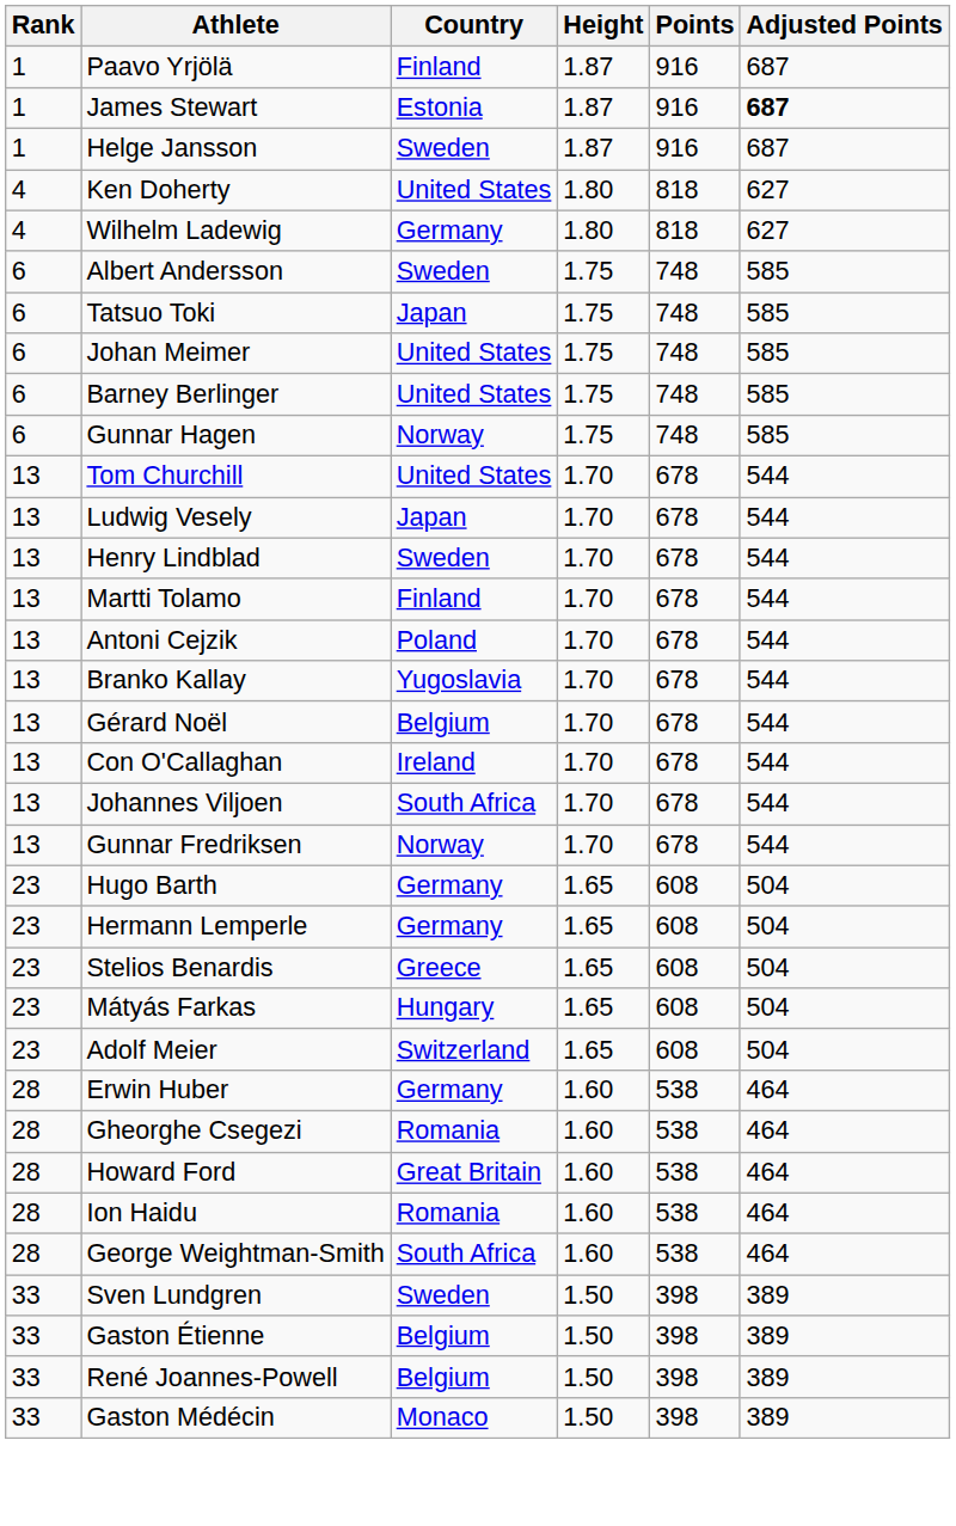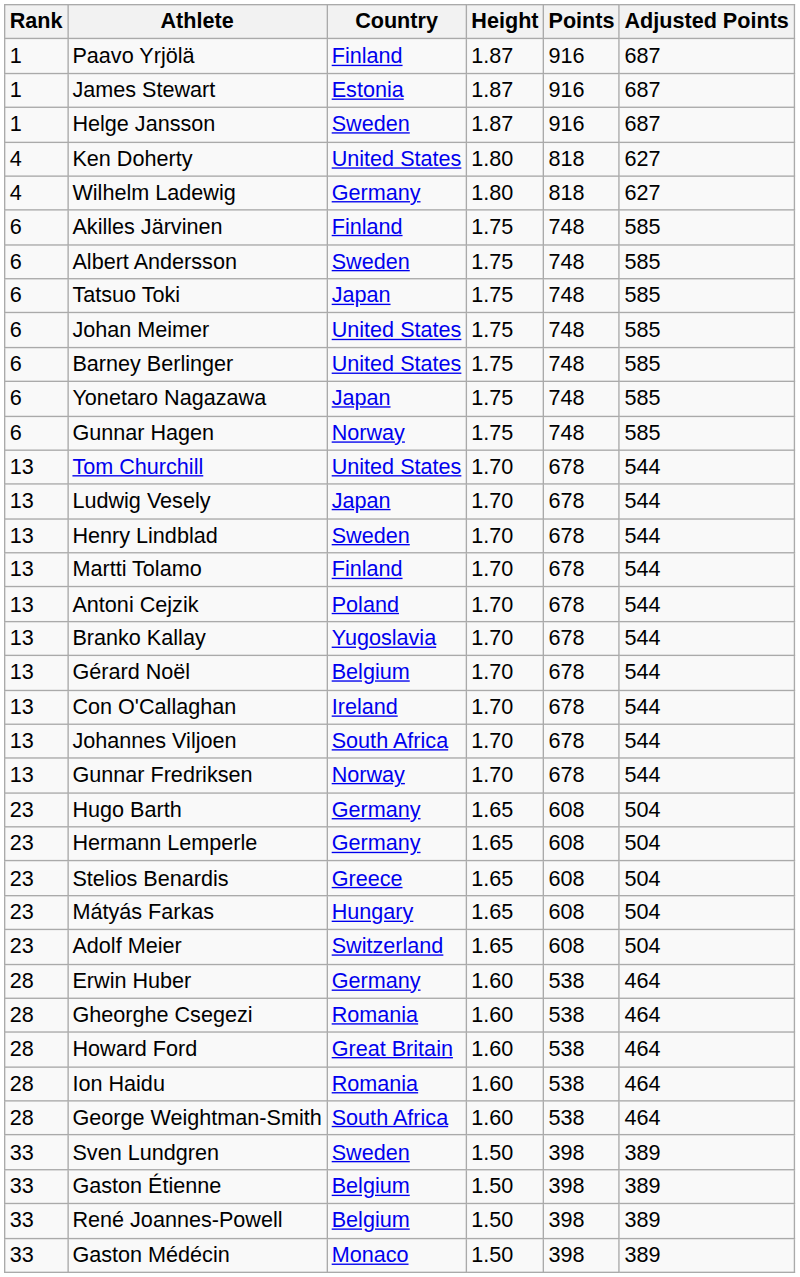 <table class="wikitable">
 <tr>
 <th>Rank</th>
 <th>Athlete</th>
 <th>Country</th>
 <th>Height</th>
 <th>Points</th>
 <th>Adjusted Points</th>
 </tr>
 <tr>
 <td>1</td>
 <td>Paavo Yrjölä</td>
 <td><a href='#'>Finland</a></td>
 <td>1.87</td>
 <td>916</td>
 <td>687</td>
 </tr>
 <tr>
 <td>1</td>
 <td>James Stewart</td>
 <td><a href='#'>Estonia</a></td>
 <td>1.87</td>
 <td>916</td>
-<td><strong>687</strong></td>
+<td>687</td>
 </tr>
 <tr>
 <td>1</td>
 <td>Helge Jansson</td>
 <td><a href='#'>Sweden</a></td>
 <td>1.87</td>
 <td>916</td>
 <td>687</td>
 </tr>
 <tr>
 <td>4</td>
 <td>Ken Doherty</td>
 <td><a href='#'>United States</a></td>
 <td>1.80</td>
 <td>818</td>
 <td>627</td>
 </tr>
 <tr>
 <td>4</td>
 <td>Wilhelm Ladewig</td>
 <td><a href='#'>Germany</a></td>
 <td>1.80</td>
 <td>818</td>
 <td>627</td>
+</tr>
+<tr>
+<td>6</td>
+<td>Akilles Järvinen</td>
+<td><a href='#'>Finland</a></td>
+<td>1.75</td>
+<td>748</td>
+<td>585</td>
 </tr>
 <tr>
 <td>6</td>
 <td>Albert Andersson</td>
 <td><a href='#'>Sweden</a></td>
 <td>1.75</td>
 <td>748</td>
 <td>585</td>
 </tr>
 <tr>
 <td>6</td>
 <td>Tatsuo Toki</td>
 <td><a href='#'>Japan</a></td>
 <td>1.75</td>
 <td>748</td>
 <td>585</td>
 </tr>
 <tr>
 <td>6</td>
 <td>Johan Meimer</td>
 <td><a href='#'>United States</a></td>
 <td>1.75</td>
 <td>748</td>
 <td>585</td>
 </tr>
 <tr>
 <td>6</td>
 <td>Barney Berlinger</td>
 <td><a href='#'>United States</a></td>
+<td>1.75</td>
+<td>748</td>
+<td>585</td>
+</tr>
+<tr>
+<td>6</td>
+<td>Yonetaro Nagazawa</td>
+<td><a href='#'>Japan</a></td>
 <td>1.75</td>
 <td>748</td>
 <td>585</td>
 </tr>
 <tr>
 <td>6</td>
 <td>Gunnar Hagen</td>
 <td><a href='#'>Norway</a></td>
 <td>1.75</td>
 <td>748</td>
 <td>585</td>
 </tr>
 <tr>
 <td>13</td>
 <td><a href='#'>Tom Churchill</a></td>
 <td><a href='#'>United States</a></td>
 <td>1.70</td>
 <td>678</td>
 <td>544</td>
 </tr>
 <tr>
 <td>13</td>
 <td>Ludwig Vesely</td>
 <td><a href='#'>Japan</a></td>
 <td>1.70</td>
 <td>678</td>
 <td>544</td>
 </tr>
 <tr>
 <td>13</td>
 <td>Henry Lindblad</td>
 <td><a href='#'>Sweden</a></td>
 <td>1.70</td>
 <td>678</td>
 <td>544</td>
 </tr>
 <tr>
 <td>13</td>
 <td>Martti Tolamo</td>
 <td><a href='#'>Finland</a></td>
 <td>1.70</td>
 <td>678</td>
 <td>544</td>
 </tr>
 <tr>
 <td>13</td>
 <td>Antoni Cejzik</td>
 <td><a href='#'>Poland</a></td>
 <td>1.70</td>
 <td>678</td>
 <td>544</td>
 </tr>
 <tr>
 <td>13</td>
 <td>Branko Kallay</td>
 <td><a href='#'>Yugoslavia</a></td>
 <td>1.70</td>
 <td>678</td>
 <td>544</td>
 </tr>
 <tr>
 <td>13</td>
 <td>Gérard Noël</td>
 <td><a href='#'>Belgium</a></td>
 <td>1.70</td>
 <td>678</td>
 <td>544</td>
 </tr>
 <tr>
 <td>13</td>
 <td>Con O'Callaghan</td>
 <td><a href='#'>Ireland</a></td>
 <td>1.70</td>
 <td>678</td>
 <td>544</td>
 </tr>
 <tr>
 <td>13</td>
 <td>Johannes Viljoen</td>
 <td><a href='#'>South Africa</a></td>
 <td>1.70</td>
 <td>678</td>
 <td>544</td>
 </tr>
 <tr>
 <td>13</td>
 <td>Gunnar Fredriksen</td>
 <td><a href='#'>Norway</a></td>
 <td>1.70</td>
 <td>678</td>
 <td>544</td>
 </tr>
 <tr>
 <td>23</td>
 <td>Hugo Barth</td>
 <td><a href='#'>Germany</a></td>
 <td>1.65</td>
 <td>608</td>
 <td>504</td>
 </tr>
 <tr>
 <td>23</td>
 <td>Hermann Lemperle</td>
 <td><a href='#'>Germany</a></td>
 <td>1.65</td>
 <td>608</td>
 <td>504</td>
 </tr>
 <tr>
 <td>23</td>
 <td>Stelios Benardis</td>
 <td><a href='#'>Greece</a></td>
 <td>1.65</td>
 <td>608</td>
 <td>504</td>
 </tr>
 <tr>
 <td>23</td>
 <td>Mátyás Farkas</td>
 <td><a href='#'>Hungary</a></td>
 <td>1.65</td>
 <td>608</td>
 <td>504</td>
 </tr>
 <tr>
 <td>23</td>
 <td>Adolf Meier</td>
 <td><a href='#'>Switzerland</a></td>
 <td>1.65</td>
 <td>608</td>
 <td>504</td>
 </tr>
 <tr>
 <td>28</td>
 <td>Erwin Huber</td>
 <td><a href='#'>Germany</a></td>
 <td>1.60</td>
 <td>538</td>
 <td>464</td>
 </tr>
 <tr>
 <td>28</td>
 <td>Gheorghe Csegezi</td>
 <td><a href='#'>Romania</a></td>
 <td>1.60</td>
 <td>538</td>
 <td>464</td>
 </tr>
 <tr>
 <td>28</td>
 <td>Howard Ford</td>
 <td><a href='#'>Great Britain</a></td>
 <td>1.60</td>
 <td>538</td>
 <td>464</td>
 </tr>
 <tr>
 <td>28</td>
 <td>Ion Haidu</td>
 <td><a href='#'>Romania</a></td>
 <td>1.60</td>
 <td>538</td>
 <td>464</td>
 </tr>
 <tr>
 <td>28</td>
 <td>George Weightman-Smith</td>
 <td><a href='#'>South Africa</a></td>
 <td>1.60</td>
 <td>538</td>
 <td>464</td>
 </tr>
 <tr>
 <td>33</td>
 <td>Sven Lundgren</td>
 <td><a href='#'>Sweden</a></td>
 <td>1.50</td>
 <td>398</td>
 <td>389</td>
 </tr>
 <tr>
 <td>33</td>
 <td>Gaston Étienne</td>
 <td><a href='#'>Belgium</a></td>
 <td>1.50</td>
 <td>398</td>
 <td>389</td>
 </tr>
 <tr>
 <td>33</td>
 <td>René Joannes-Powell</td>
 <td><a href='#'>Belgium</a></td>
 <td>1.50</td>
 <td>398</td>
 <td>389</td>
 </tr>
 <tr>
 <td>33</td>
 <td>Gaston Médécin</td>
 <td><a href='#'>Monaco</a></td>
 <td>1.50</td>
 <td>398</td>
 <td>389</td>
 </tr>
 </table>
